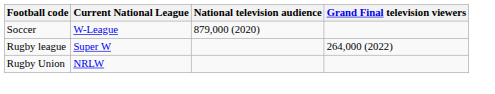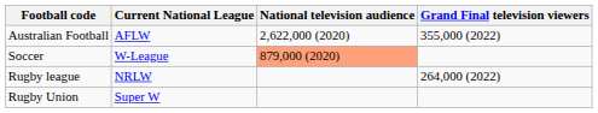 <table class="sortable wikitable">
 <tr>
 <th>Football code</th>
 <th>Current National League</th>
 <th>National television audience</th>
 <th><a href='#'>Grand Final</a> television viewers</th>
 </tr>
 <tr>
+<td>Australian Football</td>
+<td><a href='#'>AFLW</a></td>
+<td>2,622,000 (2020)</td>
+<td>355,000 (2022)</td>
+</tr>
+<tr>
 <td>Soccer</td>
 <td><a href='#'>W-League</a></td>
-<td>879,000 (2020)</td>
+<td style="background: lightsalmon;">879,000 (2020)</td>
 <td></td>
 </tr>
 <tr>
 <td>Rugby league</td>
-<td><a href='#'>Super W</a></td>
+<td><a href='#'>NRLW</a></td>
 <td></td>
 <td>264,000 (2022)</td>
 </tr>
 <tr>
 <td>Rugby Union</td>
-<td><a href='#'>NRLW</a></td>
+<td><a href='#'>Super W</a></td>
 <td></td>
 <td></td>
 </tr>
 </table>
